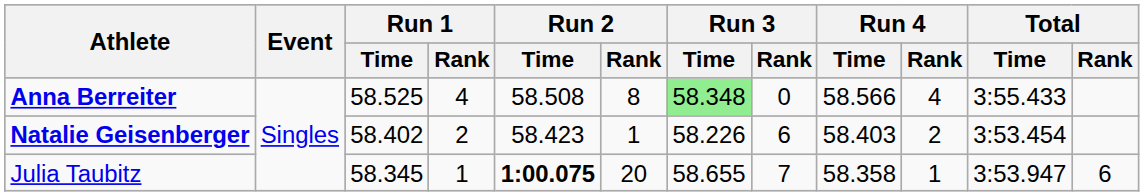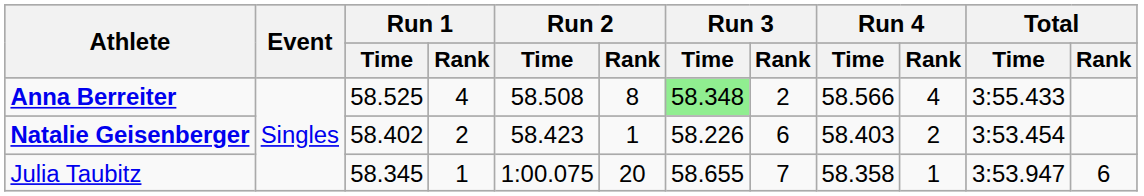 <table class="wikitable" style="font-size:90%">
 <tr>
 <th rowspan="2">Athlete</th>
 <th rowspan="2">Event</th>
 <th colspan="2">Run 1</th>
 <th colspan="2">Run 2</th>
 <th colspan="2">Run 3</th>
 <th colspan="2">Run 4</th>
 <th colspan="2">Total</th>
 </tr>
 <tr style="font-size:95%">
 <th>Time</th>
 <th>Rank</th>
 <th>Time</th>
 <th>Rank</th>
 <th>Time</th>
 <th>Rank</th>
 <th>Time</th>
 <th>Rank</th>
 <th>Time</th>
 <th>Rank</th>
 </tr>
 <tr align=center>
 <td align=left><strong><a href='#'>Anna Berreiter</a></strong></td>
 <td align=left rowspan=3><a href='#'>Singles</a></td>
 <td>58.525</td>
 <td>4</td>
 <td>58.508</td>
 <td>8</td>
 <td style="background: lightgreen;">58.348</td>
-<td>0</td>
+<td>2</td>
 <td>58.566</td>
 <td>4</td>
 <td>3:55.433</td>
 <td></td>
 </tr>
 <tr align=center>
 <td align=left><strong><a href='#'>Natalie Geisenberger</a></strong></td>
 <td>58.402</td>
 <td>2</td>
 <td>58.423</td>
 <td>1</td>
 <td>58.226</td>
 <td>6</td>
 <td>58.403</td>
 <td>2</td>
 <td>3:53.454</td>
 <td></td>
 </tr>
 <tr align=center>
 <td align=left><a href='#'>Julia Taubitz</a></td>
 <td>58.345</td>
 <td>1</td>
-<td><strong>1:00.075</strong></td>
+<td>1:00.075</td>
 <td>20</td>
 <td>58.655</td>
 <td>7</td>
 <td>58.358</td>
 <td>1</td>
 <td>3:53.947</td>
 <td>6</td>
 </tr>
 </table>
